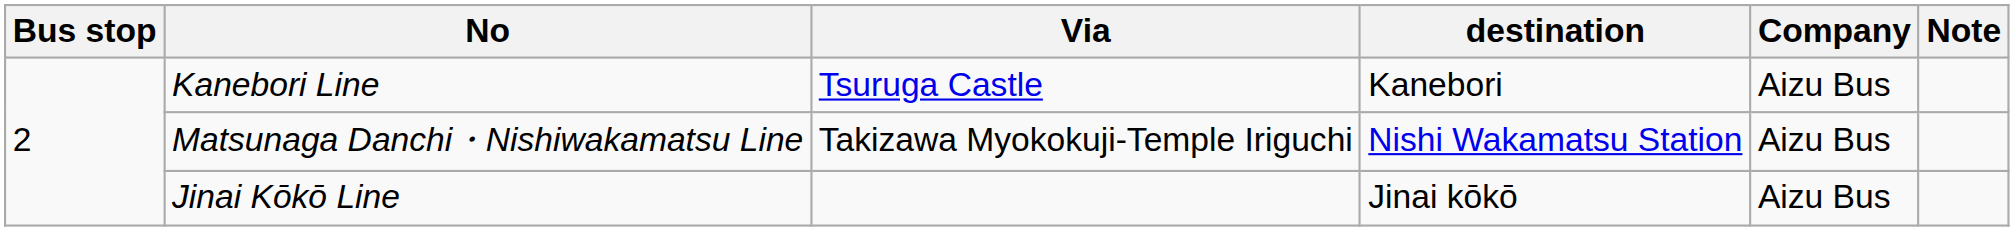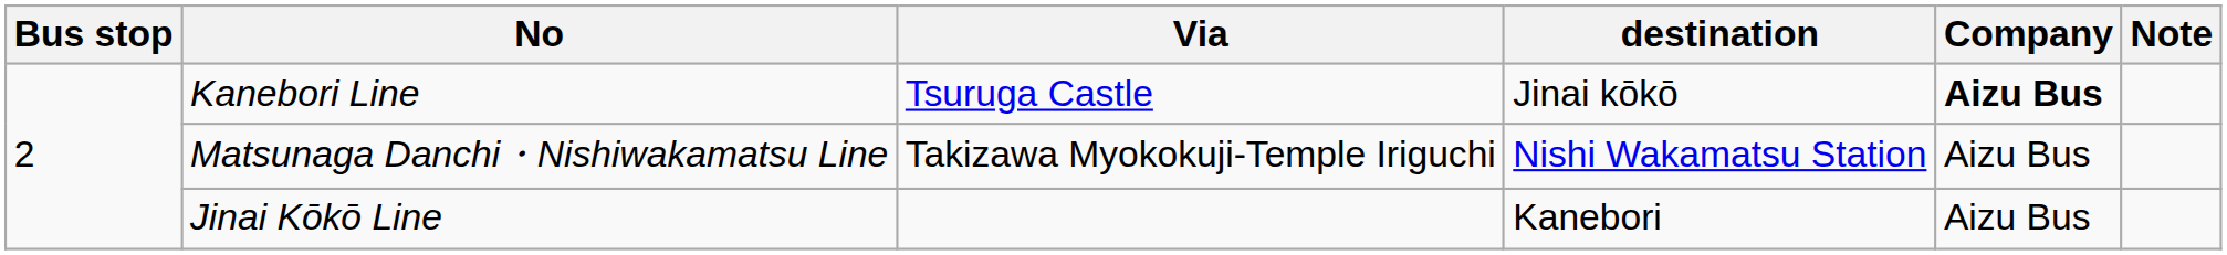 <table class="wikitable">
 <tr>
 <th>Bus stop</th>
 <th>No</th>
 <th>Via</th>
 <th>destination</th>
 <th>Company</th>
 <th>Note</th>
 </tr>
 <tr>
 <td rowspan="3">2</td>
 <td><em>Kanebori Line</em></td>
 <td><a href='#'>Tsuruga Castle</a></td>
-<td>Kanebori</td>
-<td>Aizu Bus</td>
+<td>Jinai kōkō</td>
+<td><strong>Aizu Bus</strong></td>
 <td></td>
 </tr>
 <tr>
 <td><em>Matsunaga Danchi・Nishiwakamatsu Line</em></td>
 <td>Takizawa Myokokuji-Temple Iriguchi</td>
 <td><a href='#'>Nishi Wakamatsu Station</a></td>
 <td>Aizu Bus</td>
 <td></td>
 </tr>
 <tr>
 <td><em>Jinai Kōkō Line</em></td>
 <td></td>
-<td>Jinai kōkō</td>
+<td>Kanebori</td>
 <td>Aizu Bus</td>
 <td></td>
 </tr>
 </table>
